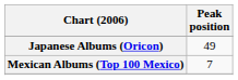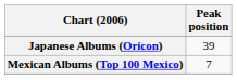 <table class="wikitable sortable plainrowheaders" style="text-align:center">
 <tr>
 <th scope="col">Chart (2006)</th>
 <th scope="col">Peak<br>position</th>
 </tr>
 <tr>
 </tr>
 <tr>
 </tr>
 <tr>
 </tr>
 <tr>
 </tr>
 <tr>
 </tr>
 <tr>
 </tr>
 <tr>
 </tr>
 <tr>
 </tr>
 <tr>
 </tr>
 <tr>
 </tr>
 <tr>
 </tr>
 <tr>
 </tr>
 <tr>
 </tr>
 <tr>
 <th scope="row">Japanese Albums (<a href='#'>Oricon</a>)</th>
-<td>49</td>
+<td>39</td>
 </tr>
 <tr>
 <th scope="row">Mexican Albums (<a href='#'>Top 100 Mexico</a>)</th>
 <td style="text-align:center;">7</td>
 </tr>
 <tr>
 </tr>
 <tr>
 </tr>
 <tr>
 </tr>
 <tr>
 </tr>
 <tr>
 </tr>
 <tr>
 </tr>
 <tr>
 </tr>
 <tr>
 </tr>
 <tr>
 </tr>
 <tr>
 </tr>
 <tr>
 </tr>
 </table>
